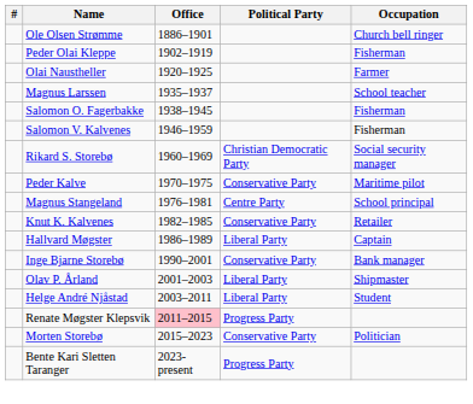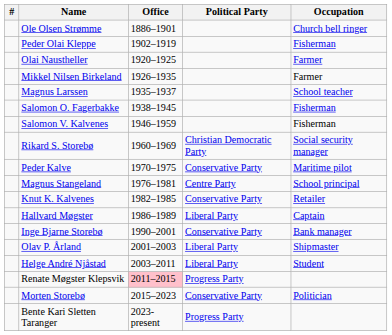 <table class="wikitable">
 <tr>
 <th> # </th>
 <th>Name</th>
 <th>Office</th>
 <th>Political Party</th>
 <th>Occupation</th>
 </tr>
 <tr>
 <td></td>
 <td><a href='#'>Ole Olsen Strømme</a></td>
 <td>1886–1901</td>
 <td></td>
 <td><a href='#'>Church bell ringer</a></td>
 </tr>
 <tr>
 <td></td>
 <td><a href='#'>Peder Olai Kleppe</a></td>
 <td>1902–1919</td>
 <td></td>
 <td><a href='#'>Fisherman</a></td>
 </tr>
 <tr>
 <td></td>
 <td><a href='#'>Olai Naustheller</a></td>
 <td>1920–1925</td>
 <td></td>
 <td><a href='#'>Farmer</a></td>
+</tr>
+<tr>
+<td></td>
+<td><a href='#'>Mikkel Nilsen Birkeland</a></td>
+<td>1926–1935</td>
+<td></td>
+<td>Farmer</td>
 </tr>
 <tr>
 <td></td>
 <td><a href='#'>Magnus Larssen</a></td>
 <td>1935–1937</td>
 <td></td>
 <td><a href='#'>School teacher</a></td>
 </tr>
 <tr>
 <td></td>
 <td><a href='#'>Salomon O. Fagerbakke</a></td>
 <td>1938–1945</td>
 <td></td>
 <td><a href='#'>Fisherman</a></td>
 </tr>
 <tr>
 <td></td>
 <td><a href='#'>Salomon V. Kalvenes</a></td>
 <td>1946–1959</td>
 <td></td>
 <td>Fisherman</td>
 </tr>
 <tr>
 <td></td>
 <td><a href='#'>Rikard S. Storebø</a></td>
 <td>1960–1969</td>
 <td><a href='#'>Christian Democratic Party</a></td>
 <td><a href='#'>Social security manager</a></td>
 </tr>
 <tr>
 <td></td>
 <td><a href='#'>Peder Kalve</a></td>
 <td>1970–1975</td>
 <td><a href='#'>Conservative Party</a></td>
 <td><a href='#'>Maritime pilot</a></td>
 </tr>
 <tr>
 <td></td>
 <td><a href='#'>Magnus Stangeland</a></td>
 <td>1976–1981</td>
 <td><a href='#'>Centre Party</a></td>
 <td><a href='#'>School principal</a></td>
 </tr>
 <tr>
 <td></td>
 <td><a href='#'>Knut K. Kalvenes</a></td>
 <td>1982–1985</td>
 <td><a href='#'>Conservative Party</a></td>
 <td><a href='#'>Retailer</a></td>
 </tr>
 <tr>
 <td></td>
 <td><a href='#'>Hallvard Møgster</a></td>
 <td>1986–1989</td>
 <td><a href='#'>Liberal Party</a></td>
 <td><a href='#'>Captain</a></td>
 </tr>
 <tr>
 <td></td>
 <td><a href='#'>Inge Bjarne Storebø</a></td>
 <td>1990–2001</td>
 <td><a href='#'>Conservative Party</a></td>
 <td><a href='#'>Bank manager</a></td>
 </tr>
 <tr>
 <td></td>
 <td><a href='#'>Olav P. Årland</a></td>
 <td>2001–2003</td>
 <td><a href='#'>Liberal Party</a></td>
 <td><a href='#'>Shipmaster</a></td>
 </tr>
 <tr>
 <td></td>
 <td><a href='#'>Helge André Njåstad</a></td>
 <td>2003–2011</td>
 <td><a href='#'>Liberal Party</a></td>
 <td><a href='#'>Student</a></td>
 </tr>
 <tr>
 <td></td>
 <td>Renate Møgster Klepsvik</td>
 <td style="background: pink;">2011–2015</td>
 <td><a href='#'>Progress Party</a></td>
 <td></td>
 </tr>
 <tr>
 <td></td>
 <td><a href='#'>Morten Storebø</a></td>
 <td>2015–2023</td>
 <td><a href='#'>Conservative Party</a></td>
 <td><a href='#'>Politician</a></td>
 </tr>
 <tr>
 <td></td>
 <td>Bente Kari Sletten Taranger</td>
 <td>2023-present</td>
 <td><a href='#'>Progress Party</a></td>
 <td></td>
 </tr>
 </table>
